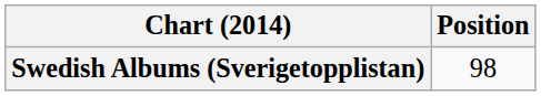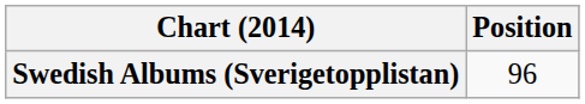 <table class="wikitable plainrowheaders" style="text-align:center;">
 <tr>
 <th scope="col">Chart (2014)</th>
 <th scope="col">Position</th>
 </tr>
 <tr>
 <th scope="row">Swedish Albums (Sverigetopplistan)</th>
-<td>98</td>
+<td>96</td>
 </tr>
 </table>
